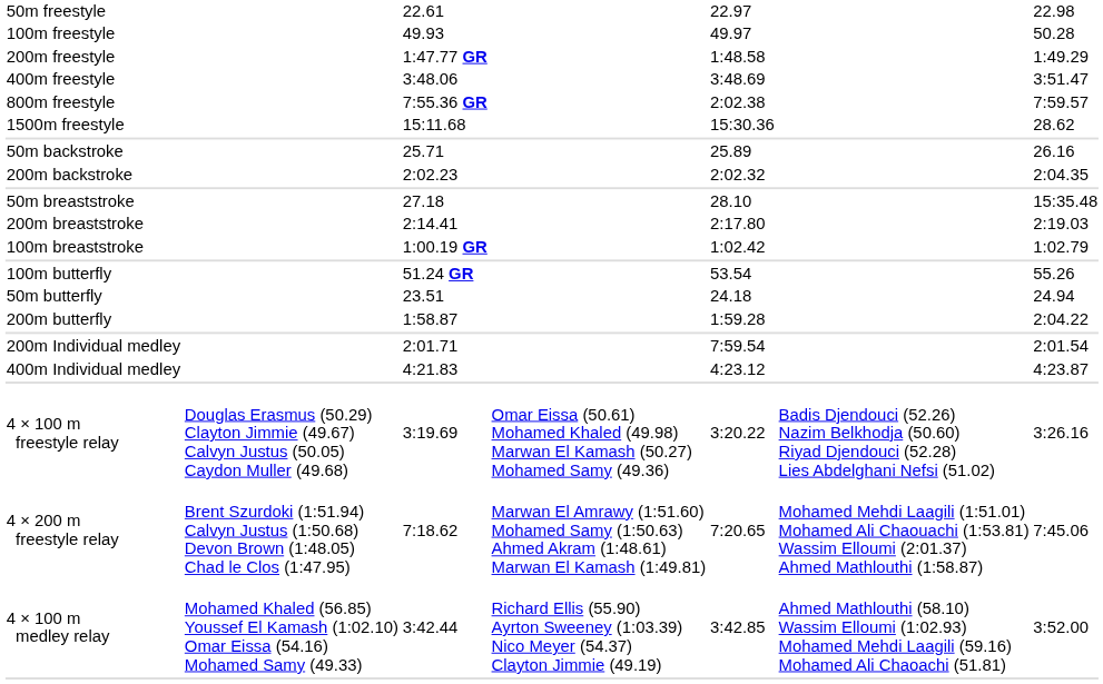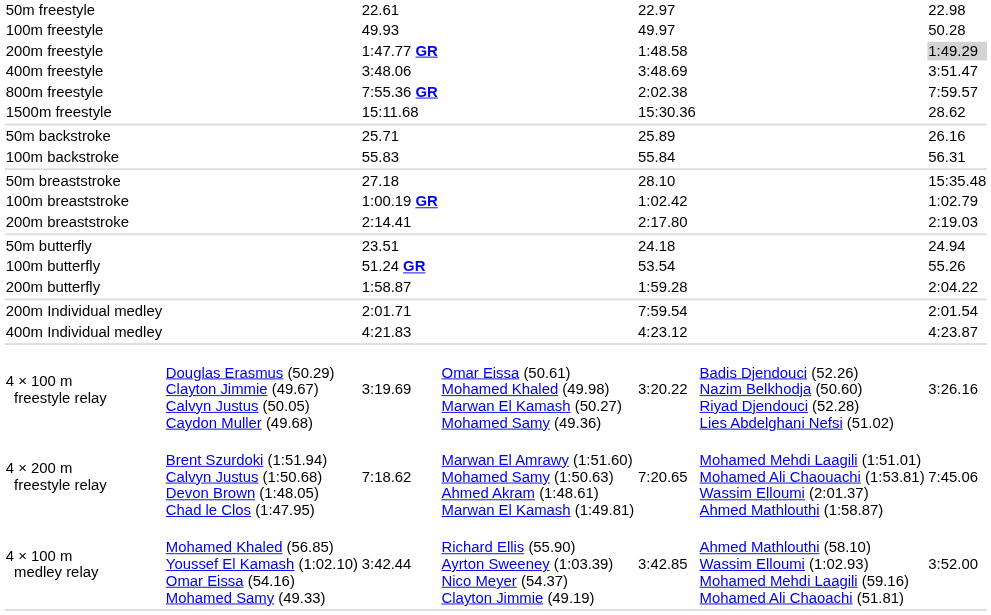 <table>
 <tr>
 <td>50m freestyle<br></td>
 <td></td>
 <td>22.61</td>
 <td></td>
 <td>22.97</td>
 <td></td>
 <td>22.98</td>
 </tr>
 <tr>
 <td>100m freestyle<br></td>
 <td></td>
 <td>49.93</td>
 <td></td>
 <td>49.97</td>
 <td></td>
 <td>50.28</td>
 </tr>
 <tr>
 <td>200m freestyle<br></td>
 <td></td>
 <td>1:47.77 <strong><a href='#'>GR</a></strong></td>
 <td></td>
 <td>1:48.58</td>
 <td></td>
-<td>1:49.29</td>
+<td style="background: lightgrey;">1:49.29</td>
 </tr>
 <tr>
 <td>400m freestyle<br></td>
 <td></td>
 <td>3:48.06</td>
 <td></td>
 <td>3:48.69</td>
 <td></td>
 <td>3:51.47</td>
 </tr>
 <tr>
 <td>800m freestyle<br></td>
 <td></td>
 <td>7:55.36 <strong><a href='#'>GR</a></strong></td>
 <td></td>
 <td>2:02.38</td>
 <td></td>
 <td>7:59.57</td>
 </tr>
 <tr>
 <td>1500m freestyle<br></td>
 <td></td>
 <td>15:11.68</td>
 <td></td>
 <td>15:30.36</td>
 <td></td>
 <td>28.62</td>
 </tr>
 <tr bgcolor=#DDDDDD>
 <td colspan=7></td>
 </tr>
 <tr>
 <td>50m backstroke<br></td>
 <td></td>
 <td>25.71</td>
 <td></td>
 <td>25.89</td>
 <td></td>
 <td>26.16</td>
 </tr>
 <tr>
-<td>200m backstroke<br></td>
+<td>100m backstroke<br></td>
 <td></td>
-<td>2:02.23</td>
+<td>55.83</td>
 <td></td>
-<td>2:02.32</td>
+<td>55.84</td>
 <td></td>
-<td>2:04.35</td>
+<td>56.31</td>
 </tr>
 <tr bgcolor=#DDDDDD>
 <td colspan=7></td>
 </tr>
 <tr>
 <td>50m breaststroke<br></td>
 <td></td>
 <td>27.18</td>
 <td></td>
 <td>28.10</td>
 <td></td>
 <td>15:35.48</td>
 </tr>
 <tr>
+<td>100m breaststroke<br></td>
+<td></td>
+<td>1:00.19 <strong><a href='#'>GR</a></strong></td>
+<td></td>
+<td>1:02.42</td>
+<td></td>
+<td>1:02.79</td>
+</tr>
+<tr>
 <td>200m breaststroke<br></td>
 <td></td>
 <td>2:14.41</td>
 <td></td>
 <td>2:17.80</td>
 <td></td>
 <td>2:19.03</td>
 </tr>
-<tr>
-<td>100m breaststroke<br></td>
-<td></td>
-<td>1:00.19 <strong><a href='#'>GR</a></strong></td>
-<td></td>
-<td>1:02.42</td>
-<td></td>
-<td>1:02.79</td>
-</tr>
 <tr bgcolor=#DDDDDD>
 <td colspan=7></td>
+</tr>
+<tr>
+<td>50m butterfly<br></td>
+<td></td>
+<td>23.51</td>
+<td></td>
+<td>24.18</td>
+<td></td>
+<td>24.94</td>
 </tr>
 <tr>
 <td>100m butterfly<br></td>
 <td></td>
 <td>51.24 <strong><a href='#'>GR</a></strong></td>
 <td></td>
 <td>53.54</td>
 <td></td>
 <td>55.26</td>
-</tr>
-<tr>
-<td>50m butterfly<br></td>
-<td></td>
-<td>23.51</td>
-<td></td>
-<td>24.18</td>
-<td></td>
-<td>24.94</td>
 </tr>
 <tr>
 <td>200m butterfly<br></td>
 <td></td>
 <td>1:58.87</td>
 <td></td>
 <td>1:59.28</td>
 <td></td>
 <td>2:04.22</td>
 </tr>
 <tr bgcolor=#DDDDDD>
 <td colspan=7></td>
 </tr>
 <tr>
 <td>200m Individual medley<br></td>
 <td></td>
 <td>2:01.71</td>
 <td></td>
 <td>7:59.54</td>
 <td></td>
 <td>2:01.54</td>
 </tr>
 <tr>
 <td>400m Individual medley<br></td>
 <td></td>
 <td>4:21.83</td>
 <td></td>
 <td>4:23.12</td>
 <td></td>
 <td>4:23.87</td>
 </tr>
 <tr bgcolor=#DDDDDD>
 <td colspan=7></td>
 </tr>
 <tr>
 <td>4 × 100 m <br>  freestyle relay<br></td>
 <td><br><a href='#'>Douglas Erasmus</a> (50.29)<br><a href='#'>Clayton Jimmie</a> (49.67)<br><a href='#'>Calvyn Justus</a> (50.05)<br><a href='#'>Caydon Muller</a> (49.68)</td>
 <td>3:19.69</td>
 <td><br><a href='#'>Omar Eissa</a> (50.61)<br><a href='#'>Mohamed Khaled</a> (49.98)<br><a href='#'>Marwan El Kamash</a> (50.27)<br><a href='#'>Mohamed Samy</a> (49.36)</td>
 <td>3:20.22</td>
 <td><br><a href='#'>Badis Djendouci</a> (52.26)<br><a href='#'>Nazim Belkhodja</a> (50.60)<br><a href='#'>Riyad Djendouci</a> (52.28)<br><a href='#'>Lies Abdelghani Nefsi</a> (51.02)</td>
 <td>3:26.16</td>
 </tr>
 <tr>
 <td>4 × 200 m <br>  freestyle relay<br></td>
 <td><br><a href='#'>Brent Szurdoki</a> (1:51.94)<br><a href='#'>Calvyn Justus</a> (1:50.68)<br><a href='#'>Devon Brown</a> (1:48.05)<br><a href='#'>Chad le Clos</a> (1:47.95)</td>
 <td>7:18.62</td>
 <td><br><a href='#'>Marwan El Amrawy</a> (1:51.60)<br><a href='#'>Mohamed Samy</a> (1:50.63)<br><a href='#'>Ahmed Akram</a> (1:48.61)<br><a href='#'>Marwan El Kamash</a> (1:49.81)</td>
 <td>7:20.65</td>
 <td><br><a href='#'>Mohamed Mehdi Laagili</a> (1:51.01)<br><a href='#'>Mohamed Ali Chaouachi</a> (1:53.81)<br><a href='#'>Wassim Elloumi</a> (2:01.37)<br><a href='#'>Ahmed Mathlouthi</a> (1:58.87)</td>
 <td>7:45.06</td>
 </tr>
 <tr>
 <td>4 × 100 m <br>  medley relay<br></td>
 <td><br><a href='#'>Mohamed Khaled</a> (56.85)<br><a href='#'>Youssef El Kamash</a> (1:02.10)<br><a href='#'>Omar Eissa</a> (54.16)<br><a href='#'>Mohamed Samy</a> (49.33)</td>
 <td>3:42.44</td>
 <td><br><a href='#'>Richard Ellis</a> (55.90)<br><a href='#'>Ayrton Sweeney</a> (1:03.39)<br><a href='#'>Nico Meyer</a> (54.37)<br><a href='#'>Clayton Jimmie</a> (49.19)</td>
 <td>3:42.85</td>
 <td><br><a href='#'>Ahmed Mathlouthi</a> (58.10)<br><a href='#'>Wassim Elloumi</a> (1:02.93)<br><a href='#'>Mohamed Mehdi Laagili</a> (59.16)<br><a href='#'>Mohamed Ali Chaoachi</a> (51.81)</td>
 <td>3:52.00</td>
 </tr>
 <tr bgcolor=#DDDDDD>
 <td colspan=7></td>
 </tr>
 <tr>
 </tr>
 </table>
